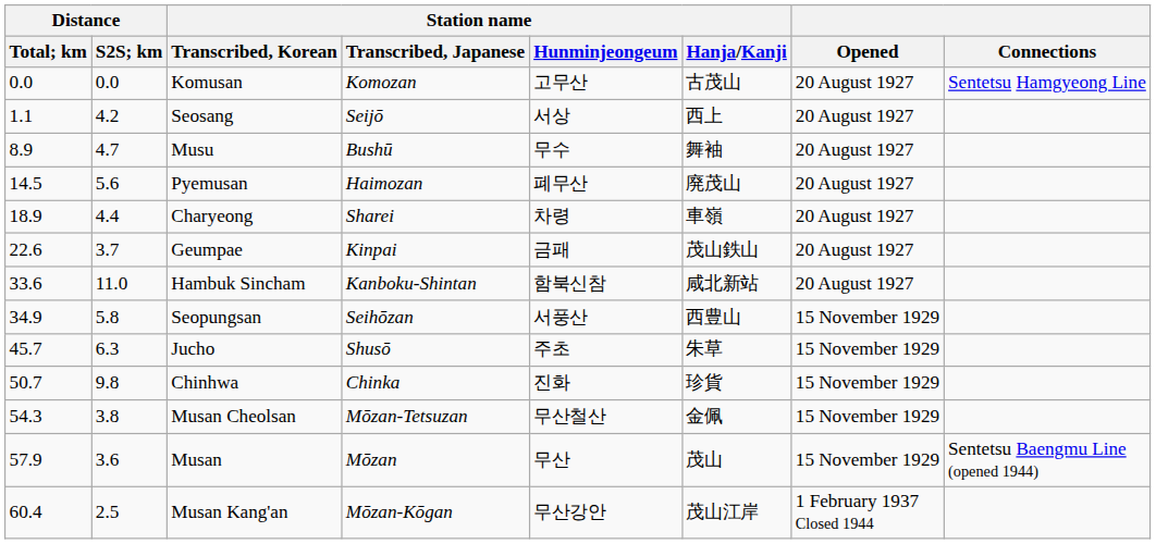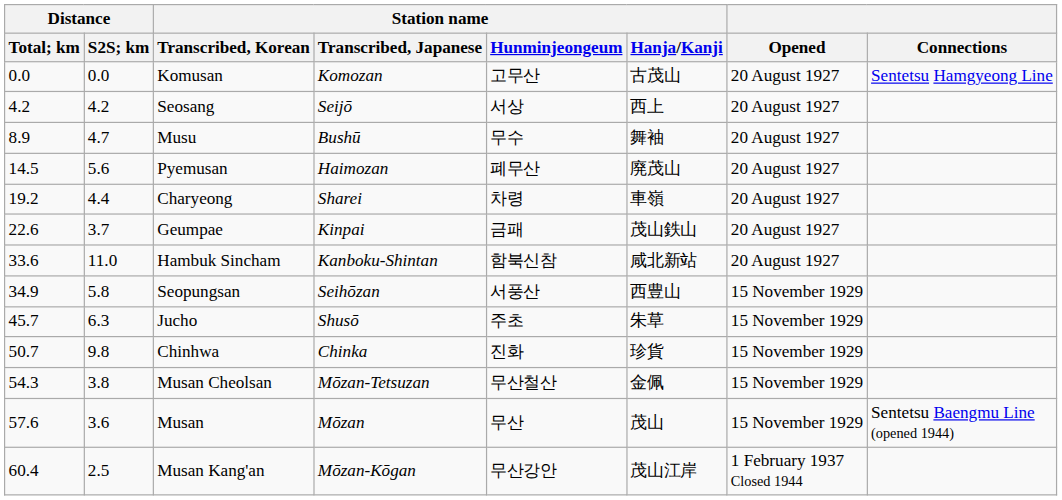 <table class="wikitable" style="font-size:90%;">
 <tr>
 <th colspan="2">Distance</th>
 <th colspan="4">Station name</th>
 <th colspan="3"></th>
 </tr>
 <tr>
 <th>Total; km</th>
 <th>S2S; km</th>
 <th>Transcribed, Korean</th>
 <th>Transcribed, Japanese</th>
 <th><a href='#'>Hunminjeongeum</a></th>
 <th><a href='#'>Hanja</a>/<a href='#'>Kanji</a></th>
 <th>Opened</th>
 <th>Connections</th>
 </tr>
 <tr>
 <td>0.0</td>
 <td>0.0</td>
 <td>Komusan</td>
 <td><em>Komozan</em></td>
 <td>고무산</td>
 <td>古茂山</td>
 <td>20 August 1927</td>
 <td><a href='#'>Sentetsu</a> <a href='#'>Hamgyeong Line</a></td>
 </tr>
 <tr>
-<td>1.1</td>
+<td>4.2</td>
 <td>4.2</td>
 <td>Seosang</td>
 <td><em>Seijō</em></td>
 <td>서상</td>
 <td>西上</td>
 <td>20 August 1927</td>
 <td></td>
 </tr>
 <tr>
 <td>8.9</td>
 <td>4.7</td>
 <td>Musu</td>
 <td><em>Bushū</em></td>
 <td>무수</td>
 <td>舞袖</td>
 <td>20 August 1927</td>
 <td></td>
 </tr>
 <tr>
 <td>14.5</td>
 <td>5.6</td>
 <td>Pyemusan</td>
 <td><em>Haimozan</em></td>
 <td>폐무산</td>
 <td>廃茂山</td>
 <td>20 August 1927</td>
 <td></td>
 </tr>
 <tr>
-<td>18.9</td>
+<td>19.2</td>
 <td>4.4</td>
 <td>Charyeong</td>
 <td><em>Sharei</em></td>
 <td>차령</td>
 <td>車嶺</td>
 <td>20 August 1927</td>
 <td></td>
 </tr>
 <tr>
 <td>22.6</td>
 <td>3.7</td>
 <td>Geumpae</td>
 <td><em>Kinpai</em></td>
 <td>금패</td>
 <td>茂山鉄山</td>
 <td>20 August 1927</td>
 <td></td>
 </tr>
 <tr>
 <td>33.6</td>
 <td>11.0</td>
 <td>Hambuk Sincham</td>
 <td><em>Kanboku-Shintan</em></td>
 <td>함북신참</td>
 <td>咸北新站</td>
 <td>20 August 1927</td>
 <td></td>
 </tr>
 <tr>
 <td>34.9</td>
 <td>5.8</td>
 <td>Seopungsan</td>
 <td><em>Seihōzan</em></td>
 <td>서풍산</td>
 <td>西豊山</td>
 <td>15 November 1929</td>
 <td></td>
 </tr>
 <tr>
 <td>45.7</td>
 <td>6.3</td>
 <td>Jucho</td>
 <td><em>Shusō</em></td>
 <td>주초</td>
 <td>朱草</td>
 <td>15 November 1929</td>
 <td></td>
 </tr>
 <tr>
 <td>50.7</td>
 <td>9.8</td>
 <td>Chinhwa</td>
 <td><em>Chinka</em></td>
 <td>진화</td>
 <td>珍貨</td>
 <td>15 November 1929</td>
 <td></td>
 </tr>
 <tr>
 <td>54.3</td>
 <td>3.8</td>
 <td>Musan Cheolsan</td>
 <td><em>Mōzan-Tetsuzan</em></td>
 <td>무산철산</td>
 <td>金佩</td>
 <td>15 November 1929</td>
 <td></td>
 </tr>
 <tr>
-<td>57.9</td>
+<td>57.6</td>
 <td>3.6</td>
 <td>Musan</td>
 <td><em>Mōzan</em></td>
 <td>무산</td>
 <td>茂山</td>
 <td>15 November 1929</td>
 <td>Sentetsu <a href='#'>Baengmu Line</a><br><small>(opened 1944)</small></td>
 </tr>
 <tr>
 <td>60.4</td>
 <td>2.5</td>
 <td>Musan Kang'an</td>
 <td><em>Mōzan-Kōgan</em></td>
 <td>무산강안</td>
 <td>茂山江岸</td>
 <td>1 February 1937<br><small>Closed 1944</small></td>
 <td></td>
 </tr>
 </table>
